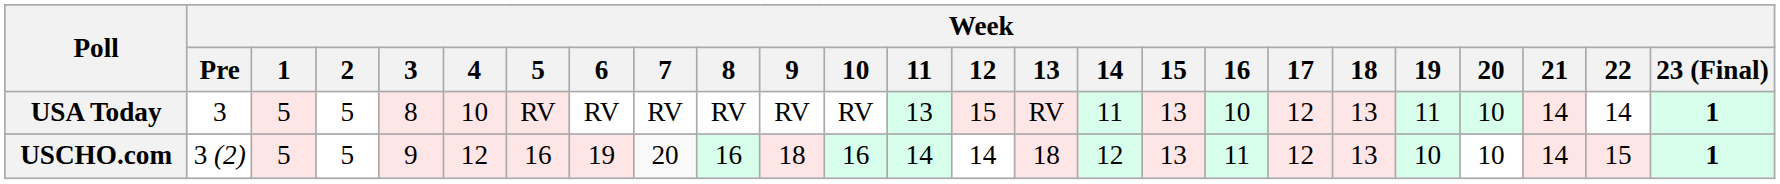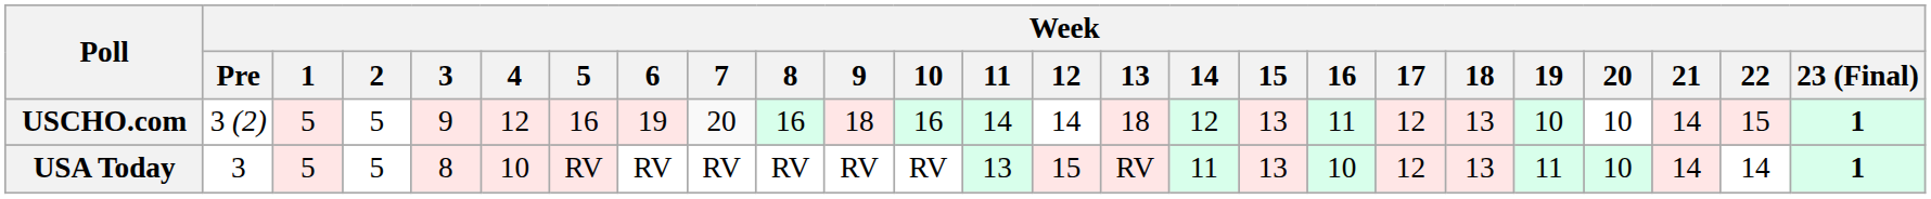 <table class="wikitable" style="white-space:nowrap;">
 <tr>
 <th scope="col" width="100" rowspan="2">Poll</th>
 <th colspan="24">Week</th>
 </tr>
 <tr>
 <th scope="col" width="30">Pre</th>
 <th scope="col" width="30">1</th>
 <th scope="col" width="30">2</th>
 <th scope="col" width="30">3</th>
 <th scope="col" width="30">4</th>
 <th scope="col" width="30">5</th>
 <th scope="col" width="30">6</th>
 <th scope="col" width="30">7</th>
 <th scope="col" width="30">8</th>
 <th scope="col" width="30">9</th>
 <th scope="col" width="30">10</th>
 <th scope="col" width="30">11</th>
 <th scope="col" width="30">12</th>
 <th scope="col" width="30">13</th>
 <th scope="col" width="30">14</th>
 <th scope="col" width="30">15</th>
 <th scope="col" width="30">16</th>
 <th scope="col" width="30">17</th>
 <th scope="col" width="30">18</th>
 <th scope="col" width="30">19</th>
 <th scope="col" width="30">20</th>
 <th scope="col" width="30">21</th>
 <th scope="col" width="30">22</th>
 <th scope="col" width="30">23 (Final)</th>
 </tr>
 <tr style="text-align:center;">
+<th>USCHO.com</th>
+<td bgcolor=FFFFFF>3 <em>(2)</em></td>
+<td bgcolor=FFE6E6>5</td>
+<td bgcolor=FFFFFF>5</td>
+<td bgcolor=FFE6E6>9</td>
+<td bgcolor=FFE6E6>12</td>
+<td bgcolor=FFE6E6>16</td>
+<td bgcolor=FFE6E6>19</td>
+<td bgcolor-FFE6E6>20</td>
+<td bgcolor=D8FFEB>16</td>
+<td bgcolor=FFE6E6>18</td>
+<td bgcolor=D8FFEB>16</td>
+<td bgcolor=D8FFEB>14</td>
+<td bgcolor=FFFFFF>14</td>
+<td bgcolor=FFE6E6>18</td>
+<td bgcolor=D8FFEB>12</td>
+<td bgcolor=FFE6E6>13</td>
+<td bgcolor=D8FFEB>11</td>
+<td bgcolor=FFE6E6>12</td>
+<td bgcolor=FFE6E6>13</td>
+<td bgcolor=D8FFEB>10</td>
+<td bgcolor=FFFFFF>10</td>
+<td bgcolor=FFE6E6>14</td>
+<td bgcolor=FFE6E6>15</td>
+<td bgcolor=D8FFEB><strong>1</strong></td>
+</tr>
+<tr style="text-align:center;">
 <th>USA Today</th>
 <td bgcolor=FFFFFF>3</td>
 <td bgcolor=FFE6E6>5</td>
 <td bgcolor=FFFFFF>5</td>
 <td bgcolor=FFE6E6>8</td>
 <td bgcolor=FFE6E6>10</td>
 <td bgcolor=FFE6E6>RV</td>
 <td bgcolor=FFFFFF>RV</td>
 <td bgcolor=FFFFFF>RV</td>
 <td bgcolor=FFFFFF>RV</td>
 <td bgcolor=FFFFFF>RV</td>
 <td bgcolor=FFFFFF>RV</td>
 <td bgcolor=D8FFEB>13</td>
 <td bgcolor=FFE6E6>15</td>
 <td bgcolor=FFE6E6>RV</td>
 <td bgcolor=D8FFEB>11</td>
 <td bgcolor=FFE6E6>13</td>
 <td bgcolor=D8FFEB>10</td>
 <td bgcolor=FFE6E6>12</td>
 <td bgcolor=FFE6E6>13</td>
 <td bgcolor=D8FFEB>11</td>
 <td bgcolor=D8FFEB>10</td>
 <td bgcolor=FFE6E6>14</td>
 <td bgcolor=FFFFFF>14</td>
 <td bgcolor=D8FFEB><strong>1</strong></td>
 </tr>
-<tr style="text-align:center;">
-<th>USCHO.com</th>
-<td bgcolor=FFFFFF>3 <em>(2)</em></td>
-<td bgcolor=FFE6E6>5</td>
-<td bgcolor=FFFFFF>5</td>
-<td bgcolor=FFE6E6>9</td>
-<td bgcolor=FFE6E6>12</td>
-<td bgcolor=FFE6E6>16</td>
-<td bgcolor=FFE6E6>19</td>
-<td bgcolor-FFE6E6>20</td>
-<td bgcolor=D8FFEB>16</td>
-<td bgcolor=FFE6E6>18</td>
-<td bgcolor=D8FFEB>16</td>
-<td bgcolor=D8FFEB>14</td>
-<td bgcolor=FFFFFF>14</td>
-<td bgcolor=FFE6E6>18</td>
-<td bgcolor=D8FFEB>12</td>
-<td bgcolor=FFE6E6>13</td>
-<td bgcolor=D8FFEB>11</td>
-<td bgcolor=FFE6E6>12</td>
-<td bgcolor=FFE6E6>13</td>
-<td bgcolor=D8FFEB>10</td>
-<td bgcolor=FFFFFF>10</td>
-<td bgcolor=FFE6E6>14</td>
-<td bgcolor=FFE6E6>15</td>
-<td bgcolor=D8FFEB><strong>1</strong></td>
-</tr>
 </table>
